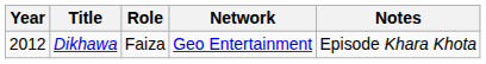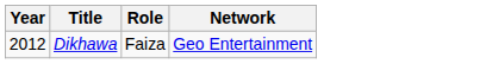 <table class="wikitable sortable plainrowheaders">
 <tr style="background:#ccc; text-align:center;">
 <th>Year</th>
 <th>Title</th>
 <th>Role</th>
 <th>Network</th>
-<th>Notes</th>
 </tr>
 <tr>
 <td>2012</td>
 <td><em><a href='#'>Dikhawa</a></em></td>
 <td>Faiza</td>
 <td><a href='#'>Geo Entertainment</a></td>
-<td>Episode <em>Khara Khota</em></td>
 </tr>
 </table>
